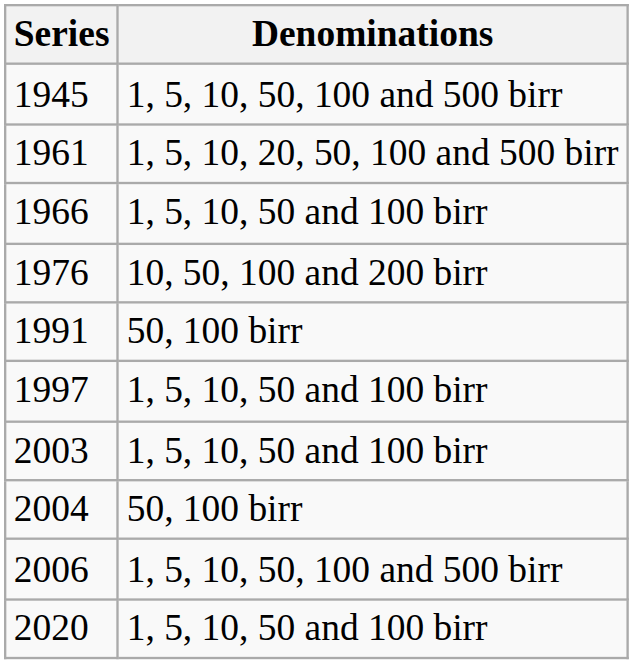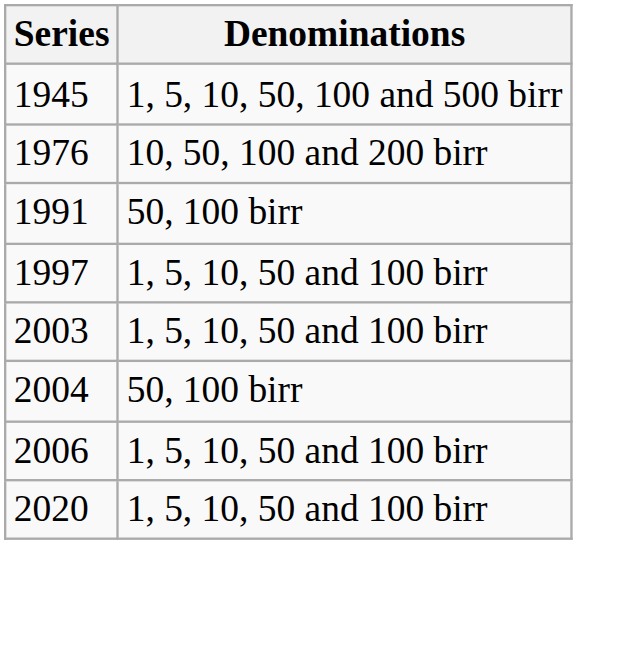 <table class="wikitable">
 <tr>
 <th>Series</th>
 <th>Denominations</th>
 </tr>
 <tr>
 <td>1945</td>
 <td>1, 5, 10, 50, 100 and 500 birr</td>
-</tr>
-<tr>
-<td>1961</td>
-<td>1, 5, 10, 20, 50, 100 and 500 birr</td>
-</tr>
-<tr>
-<td>1966</td>
-<td>1, 5, 10, 50 and 100 birr</td>
 </tr>
 <tr>
 <td>1976</td>
 <td>10, 50, 100 and 200 birr</td>
 </tr>
 <tr>
 <td>1991</td>
 <td>50, 100 birr</td>
 </tr>
 <tr>
 <td>1997</td>
 <td>1, 5, 10, 50 and 100 birr</td>
 </tr>
 <tr>
 <td>2003</td>
 <td>1, 5, 10, 50 and 100 birr</td>
 </tr>
 <tr>
 <td>2004</td>
 <td>50, 100 birr</td>
 </tr>
 <tr>
 <td>2006</td>
-<td>1, 5, 10, 50, 100 and 500 birr</td>
+<td>1, 5, 10, 50 and 100 birr</td>
 </tr>
 <tr>
 <td>2020</td>
 <td>1, 5, 10, 50 and 100 birr</td>
 </tr>
 </table>
